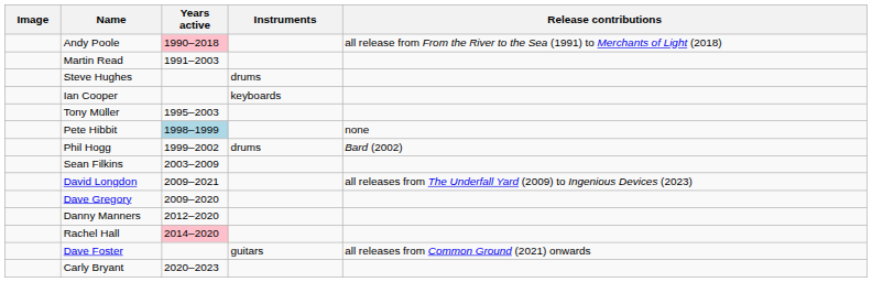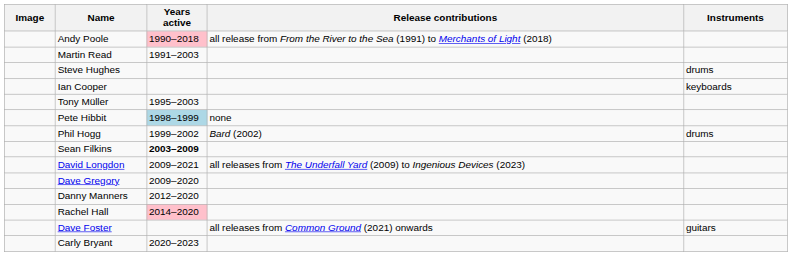 <table class="wikitable" border="1" width="100%">
 <tr>
 <th width="75">Image</th>
 <th width="140">Name</th>
 <th width="90">Years active</th>
+<th>Release contributions</th>
 <th width="160">Instruments</th>
-<th>Release contributions</th>
 </tr>
 <tr>
 <td></td>
 <td>Andy Poole</td>
 <td style="background: pink;">1990–2018</td>
+<td>all release from <em>From the River to the Sea</em> (1991) to <em><a href='#'>Merchants of Light</a></em> (2018)</td>
 <td></td>
-<td>all release from <em>From the River to the Sea</em> (1991) to <em><a href='#'>Merchants of Light</a></em> (2018)</td>
 </tr>
 <tr>
 <td></td>
 <td>Martin Read</td>
 <td>1991–2003</td>
 <td></td>
 <td></td>
 </tr>
 <tr>
 <td></td>
 <td>Steve Hughes</td>
 <td></td>
+<td></td>
 <td>drums</td>
-<td></td>
 </tr>
 <tr>
 <td></td>
 <td>Ian Cooper</td>
 <td></td>
+<td></td>
 <td>keyboards</td>
-<td></td>
 </tr>
 <tr>
 <td></td>
 <td>Tony Müller</td>
 <td>1995–2003 </td>
 <td></td>
 <td></td>
 </tr>
 <tr>
 <td></td>
 <td>Pete Hibbit</td>
 <td style="background: lightblue;">1998–1999</td>
+<td>none</td>
 <td></td>
-<td>none</td>
 </tr>
 <tr>
 <td></td>
 <td>Phil Hogg</td>
 <td>1999–2002</td>
+<td><em>Bard</em> (2002)</td>
 <td>drums</td>
-<td><em>Bard</em> (2002)</td>
 </tr>
 <tr>
 <td></td>
 <td>Sean Filkins</td>
-<td>2003–2009</td>
+<td><strong>2003–2009</strong></td>
 <td></td>
 <td></td>
 </tr>
 <tr>
 <td></td>
 <td><a href='#'>David Longdon</a></td>
 <td>2009–2021 </td>
+<td>all releases from <em><a href='#'>The Underfall Yard</a></em> (2009) to <em>Ingenious Devices</em> (2023)</td>
 <td></td>
-<td>all releases from <em><a href='#'>The Underfall Yard</a></em> (2009) to <em>Ingenious Devices</em> (2023)</td>
 </tr>
 <tr>
 <td></td>
 <td><a href='#'>Dave Gregory</a></td>
 <td>2009–2020 </td>
 <td></td>
 <td></td>
 </tr>
 <tr>
 <td></td>
 <td>Danny Manners</td>
 <td>2012–2020 </td>
 <td></td>
 <td></td>
 </tr>
 <tr>
 <td></td>
 <td>Rachel Hall</td>
 <td style="background: pink;">2014–2020 </td>
 <td></td>
 <td></td>
 </tr>
 <tr>
 <td></td>
 <td><a href='#'>Dave Foster</a></td>
 <td></td>
+<td>all releases from <em><a href='#'>Common Ground</a></em> (2021) onwards</td>
 <td>guitars</td>
-<td>all releases from <em><a href='#'>Common Ground</a></em> (2021) onwards</td>
 </tr>
 <tr>
 <td></td>
 <td>Carly Bryant</td>
 <td>2020–2023</td>
 <td></td>
 <td></td>
 </tr>
 </table>
